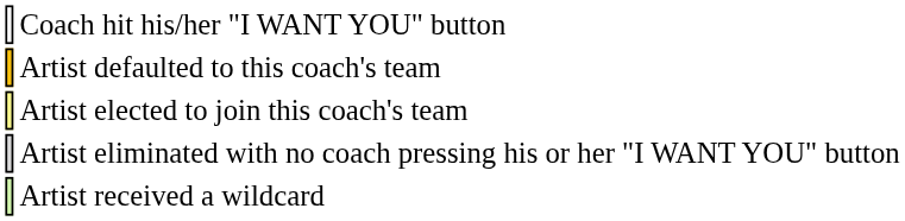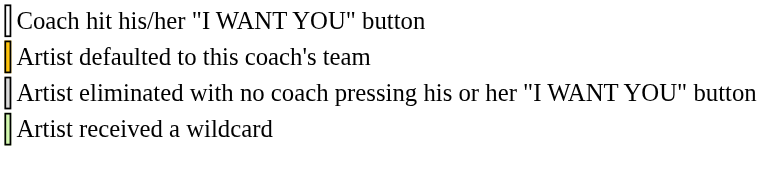 <table class="toccolours" style="font-size: 90%; white-space: nowrap;">
 <tr>
 <td style="background-color:white; border: 1px solid black;"><strong></strong></td>
 <td>Coach hit his/her "I WANT YOU" button</td>
 </tr>
 <tr>
 <td style="background-color:#FFC40C; border: 1px solid black"></td>
 <td>Artist defaulted to this coach's team</td>
 </tr>
 <tr>
-<td style="background-color:#fdfc8f; border: 1px solid black;"></td>
-<td style="padding-right: 8px">Artist elected to join this coach's team</td>
-</tr>
-<tr>
 <td style="background-color:#DCDCDC; border: 1px solid black"></td>
 <td>Artist eliminated with no coach pressing his or her "I WANT YOU" button</td>
 </tr>
 <tr>
 <td style="background-color:#D3F9AF; border: 1px solid black"></td>
 <td>Artist received a wildcard</td>
 </tr>
 </table>
